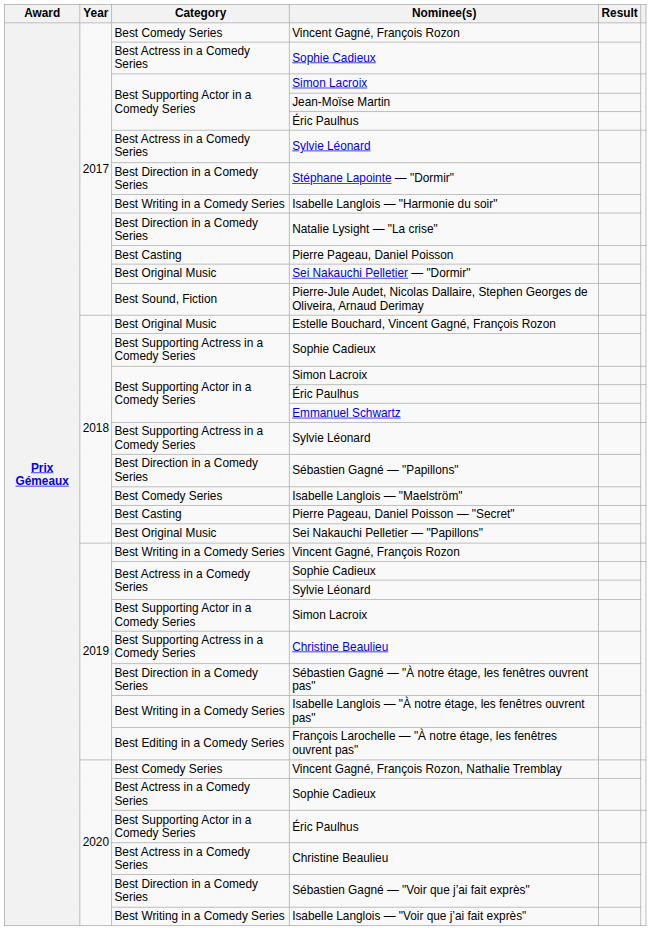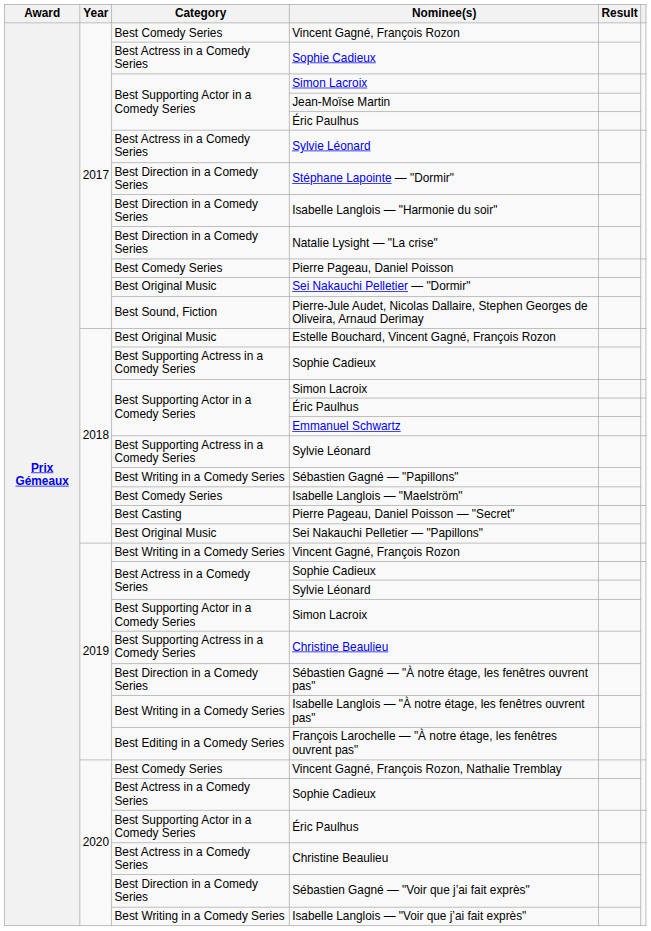 <table class="wikitable sortable plainrowheaders">
 <tr>
 <th scope="col">Award</th>
 <th scope="col">Year</th>
 <th scope="col">Category</th>
 <th scope="col">Nominee(s)</th>
 <th scope="col">Result</th>
 <th scope="col" class="unsortable"></th>
 </tr>
 <tr>
 <th scope="row" rowspan="36"><a href='#'>Prix Gémeaux</a></th>
 <td rowspan=12>2017</td>
 <td>Best Comedy Series</td>
 <td>Vincent Gagné, François Rozon</td>
 <td></td>
 <td rowspan=2></td>
 </tr>
 <tr>
 <td>Best Actress in a Comedy Series</td>
 <td><a href='#'>Sophie Cadieux</a></td>
 <td></td>
 </tr>
 <tr>
 <td rowspan=3>Best Supporting Actor in a Comedy Series</td>
 <td><a href='#'>Simon Lacroix</a></td>
 <td></td>
 <td rowspan=3></td>
 </tr>
 <tr>
 <td>Jean-Moïse Martin</td>
 <td></td>
 </tr>
 <tr>
 <td>Éric Paulhus</td>
 <td></td>
 </tr>
 <tr>
 <td>Best Actress in a Comedy Series</td>
 <td><a href='#'>Sylvie Léonard</a></td>
 <td></td>
 <td rowspan=4></td>
 </tr>
 <tr>
 <td>Best Direction in a Comedy Series</td>
 <td><a href='#'>Stéphane Lapointe</a> — "Dormir"</td>
 <td></td>
 </tr>
 <tr>
-<td>Best Writing in a Comedy Series</td>
+<td>Best Direction in a Comedy Series</td>
 <td>Isabelle Langlois — "Harmonie du soir"</td>
 <td></td>
 </tr>
 <tr>
 <td>Best Direction in a Comedy Series</td>
 <td>Natalie Lysight — "La crise"</td>
 <td></td>
 </tr>
 <tr>
-<td>Best Casting</td>
+<td>Best Comedy Series</td>
 <td>Pierre Pageau, Daniel Poisson</td>
 <td></td>
 <td rowspan=3></td>
 </tr>
 <tr>
 <td>Best Original Music</td>
 <td><a href='#'>Sei Nakauchi Pelletier</a> — "Dormir"</td>
 <td></td>
 </tr>
 <tr>
 <td>Best Sound, Fiction</td>
 <td>Pierre-Jule Audet, Nicolas Dallaire, Stephen Georges de Oliveira, Arnaud Derimay</td>
 <td></td>
 </tr>
 <tr>
 <td rowspan=10>2018</td>
 <td>Best Original Music</td>
 <td>Estelle Bouchard, Vincent Gagné, François Rozon</td>
 <td></td>
 <td rowspan=2></td>
 </tr>
 <tr>
 <td>Best Supporting Actress in a Comedy Series</td>
 <td>Sophie Cadieux</td>
 <td></td>
 </tr>
 <tr>
 <td rowspan=3>Best Supporting Actor in a Comedy Series</td>
 <td>Simon Lacroix</td>
 <td></td>
 <td></td>
 </tr>
 <tr>
 <td>Éric Paulhus</td>
 <td></td>
 <td rowspan=2></td>
 </tr>
 <tr>
 <td><a href='#'>Emmanuel Schwartz</a></td>
 <td></td>
 </tr>
 <tr>
 <td>Best Supporting Actress in a Comedy Series</td>
 <td>Sylvie Léonard</td>
 <td></td>
 <td rowspan=3></td>
 </tr>
 <tr>
-<td>Best Direction in a Comedy Series</td>
+<td>Best Writing in a Comedy Series</td>
 <td>Sébastien Gagné — "Papillons"</td>
 <td></td>
 </tr>
 <tr>
 <td>Best Comedy Series</td>
 <td>Isabelle Langlois — "Maelström"</td>
 <td></td>
 </tr>
 <tr>
 <td>Best Casting</td>
 <td>Pierre Pageau, Daniel Poisson — "Secret"</td>
 <td></td>
 <td rowspan=2></td>
 </tr>
 <tr>
 <td>Best Original Music</td>
 <td>Sei Nakauchi Pelletier — "Papillons"</td>
 <td></td>
 </tr>
 <tr>
 <td rowspan=8>2019</td>
 <td>Best Writing in a Comedy Series</td>
 <td>Vincent Gagné, François Rozon</td>
 <td></td>
 <td></td>
 </tr>
 <tr>
 <td rowspan=2>Best Actress in a Comedy Series</td>
 <td>Sophie Cadieux</td>
 <td></td>
 <td rowspan=7></td>
 </tr>
 <tr>
 <td>Sylvie Léonard</td>
 <td></td>
 </tr>
 <tr>
 <td>Best Supporting Actor in a Comedy Series</td>
 <td>Simon Lacroix</td>
 <td></td>
 </tr>
 <tr>
 <td>Best Supporting Actress in a Comedy Series</td>
 <td><a href='#'>Christine Beaulieu</a></td>
 <td></td>
 </tr>
 <tr>
 <td>Best Direction in a Comedy Series</td>
 <td>Sébastien Gagné — "À notre étage, les fenêtres ouvrent pas"</td>
 <td></td>
 </tr>
 <tr>
 <td>Best Writing in a Comedy Series</td>
 <td>Isabelle Langlois — "À notre étage, les fenêtres ouvrent pas"</td>
 <td></td>
 </tr>
 <tr>
 <td>Best Editing in a Comedy Series</td>
 <td>François Larochelle — "À notre étage, les fenêtres ouvrent pas"</td>
 <td></td>
 </tr>
 <tr>
 <td rowspan=6>2020</td>
 <td>Best Comedy Series</td>
 <td>Vincent Gagné, François Rozon, Nathalie Tremblay</td>
 <td></td>
 <td rowspan=2></td>
 </tr>
 <tr>
 <td>Best Actress in a Comedy Series</td>
 <td>Sophie Cadieux</td>
 <td></td>
 </tr>
 <tr>
 <td>Best Supporting Actor in a Comedy Series</td>
 <td>Éric Paulhus</td>
 <td></td>
 <td></td>
 </tr>
 <tr>
 <td>Best Actress in a Comedy Series</td>
 <td>Christine Beaulieu</td>
 <td></td>
 <td rowspan=3></td>
 </tr>
 <tr>
 <td>Best Direction in a Comedy Series</td>
 <td>Sébastien Gagné — "Voir que j’ai fait exprès"</td>
 <td></td>
 </tr>
 <tr>
 <td>Best Writing in a Comedy Series</td>
 <td>Isabelle Langlois — "Voir que j’ai fait exprès"</td>
 <td></td>
 </tr>
 </table>
